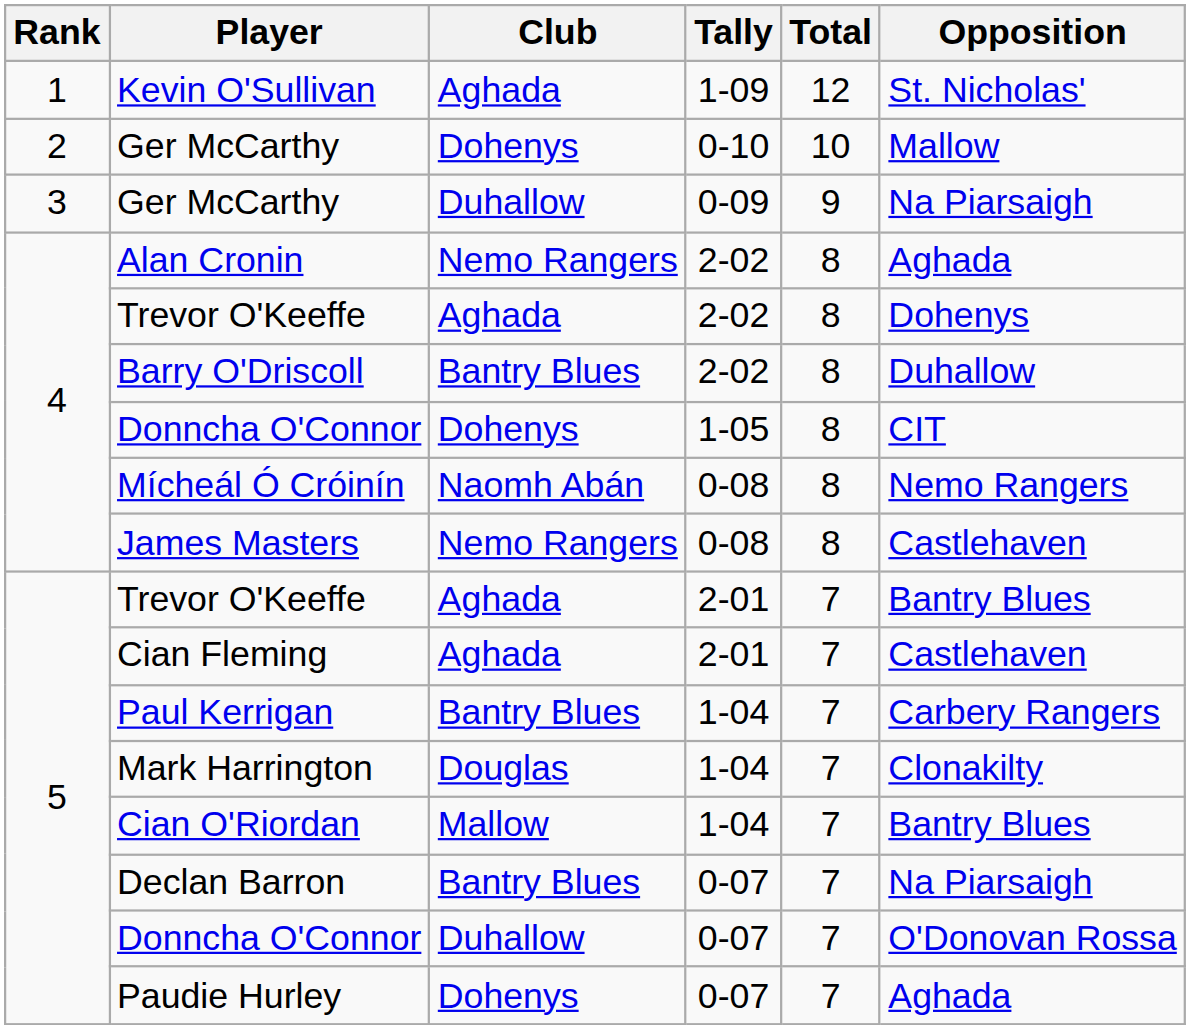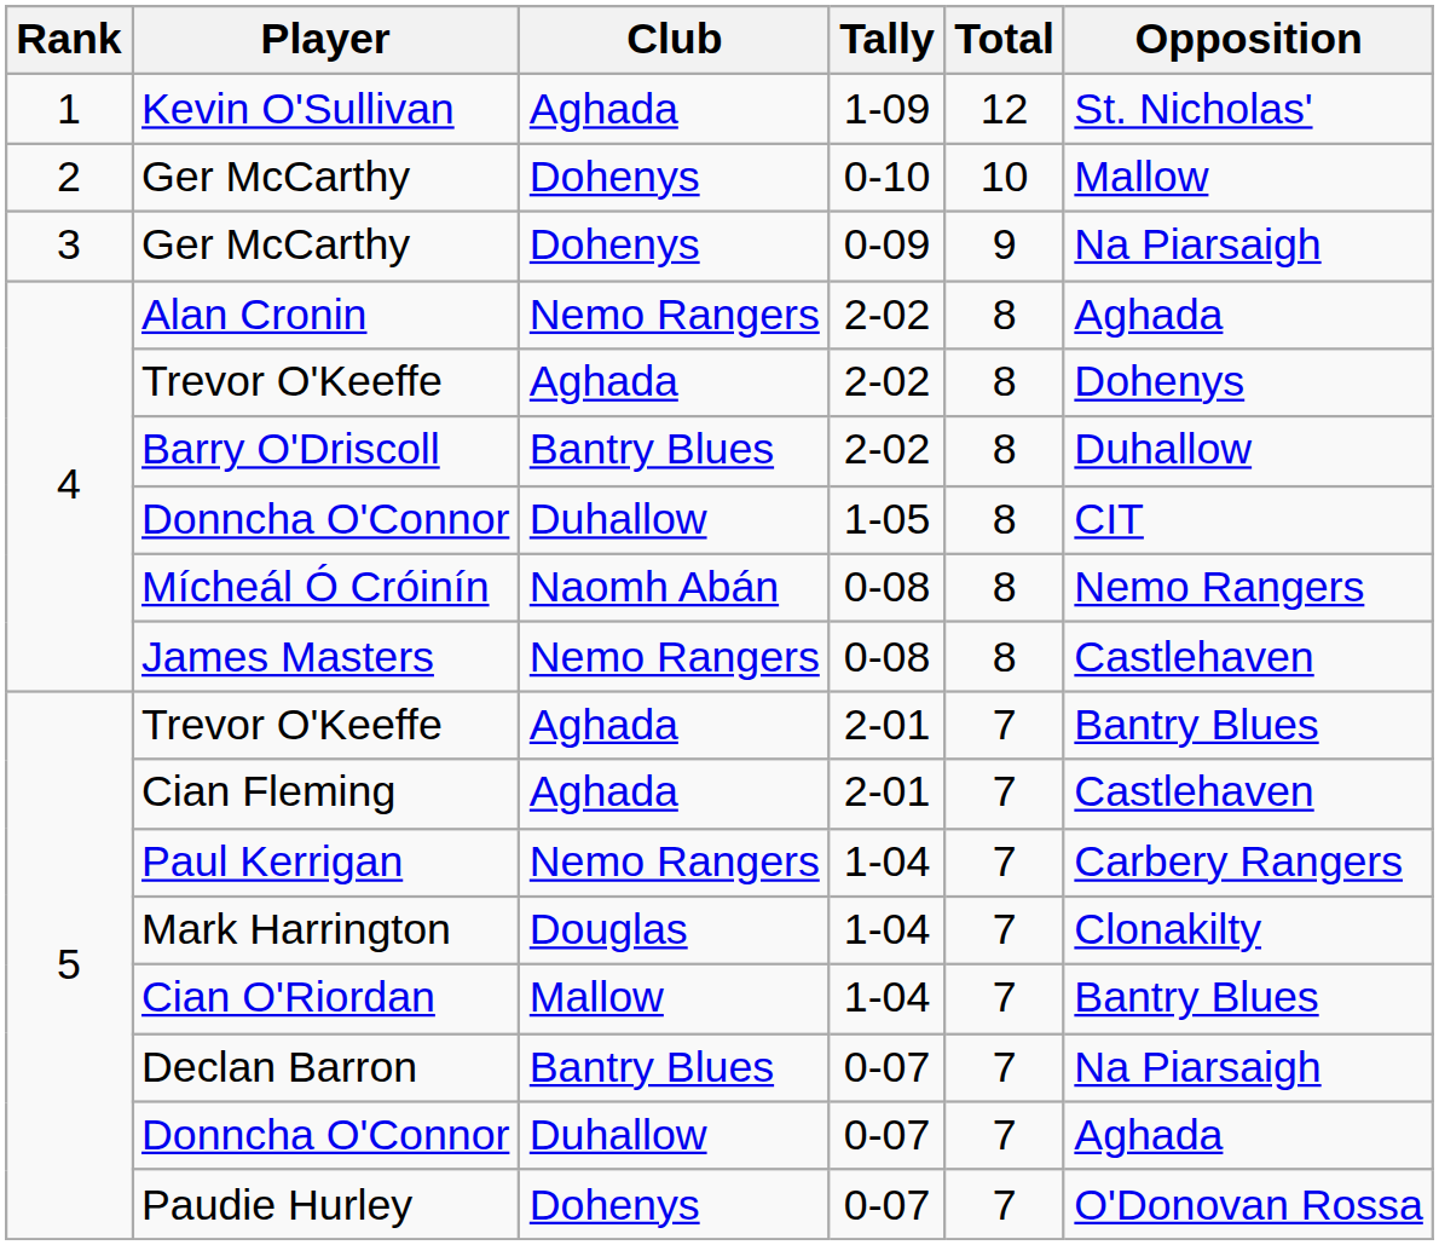 <table class="wikitable">
 <tr>
 <th>Rank</th>
 <th>Player</th>
 <th>Club</th>
 <th>Tally</th>
 <th>Total</th>
 <th>Opposition</th>
 </tr>
 <tr>
 <td rowspan="1" style="text-align:center;">1</td>
 <td><a href='#'>Kevin O'Sullivan</a></td>
 <td><a href='#'>Aghada</a></td>
 <td align=center>1-09</td>
 <td align=center>12</td>
 <td><a href='#'>St. Nicholas'</a></td>
 </tr>
 <tr>
 <td rowspan="1" style="text-align:center;">2</td>
 <td>Ger McCarthy</td>
 <td><a href='#'>Dohenys</a></td>
 <td align=center>0-10</td>
 <td align=center>10</td>
 <td><a href='#'>Mallow</a></td>
 </tr>
 <tr>
 <td rowspan="1" style="text-align:center;">3</td>
 <td>Ger McCarthy</td>
-<td><a href='#'>Duhallow</a></td>
+<td><a href='#'>Dohenys</a></td>
 <td align=center>0-09</td>
 <td align=center>9</td>
 <td><a href='#'>Na Piarsaigh</a></td>
 </tr>
 <tr>
 <td rowspan="6" style="text-align:center;">4</td>
 <td><a href='#'>Alan Cronin</a></td>
 <td><a href='#'>Nemo Rangers</a></td>
 <td align=center>2-02</td>
 <td align=center>8</td>
 <td><a href='#'>Aghada</a></td>
 </tr>
 <tr>
 <td>Trevor O'Keeffe</td>
 <td><a href='#'>Aghada</a></td>
 <td align=center>2-02</td>
 <td align=center>8</td>
 <td><a href='#'>Dohenys</a></td>
 </tr>
 <tr>
 <td><a href='#'>Barry O'Driscoll</a></td>
 <td><a href='#'>Bantry Blues</a></td>
 <td align=center>2-02</td>
 <td align=center>8</td>
 <td><a href='#'>Duhallow</a></td>
 </tr>
 <tr>
 <td><a href='#'>Donncha O'Connor</a></td>
-<td><a href='#'>Dohenys</a></td>
+<td><a href='#'>Duhallow</a></td>
 <td align=center>1-05</td>
 <td align=center>8</td>
 <td><a href='#'>CIT</a></td>
 </tr>
 <tr>
 <td><a href='#'>Mícheál Ó Cróinín</a></td>
 <td><a href='#'>Naomh Abán</a></td>
 <td align=center>0-08</td>
 <td align=center>8</td>
 <td><a href='#'>Nemo Rangers</a></td>
 </tr>
 <tr>
 <td><a href='#'>James Masters</a></td>
 <td><a href='#'>Nemo Rangers</a></td>
 <td align=center>0-08</td>
 <td align=center>8</td>
 <td><a href='#'>Castlehaven</a></td>
 </tr>
 <tr>
 <td rowspan="8" style="text-align:center;">5</td>
 <td>Trevor O'Keeffe</td>
 <td><a href='#'>Aghada</a></td>
 <td align=center>2-01</td>
 <td align=center>7</td>
 <td><a href='#'>Bantry Blues</a></td>
 </tr>
 <tr>
 <td>Cian Fleming</td>
 <td><a href='#'>Aghada</a></td>
 <td align=center>2-01</td>
 <td align=center>7</td>
 <td><a href='#'>Castlehaven</a></td>
 </tr>
 <tr>
 <td><a href='#'>Paul Kerrigan</a></td>
-<td><a href='#'>Bantry Blues</a></td>
+<td><a href='#'>Nemo Rangers</a></td>
 <td align=center>1-04</td>
 <td align=center>7</td>
 <td><a href='#'>Carbery Rangers</a></td>
 </tr>
 <tr>
 <td>Mark Harrington</td>
 <td><a href='#'>Douglas</a></td>
 <td align=center>1-04</td>
 <td align=center>7</td>
 <td><a href='#'>Clonakilty</a></td>
 </tr>
 <tr>
 <td><a href='#'>Cian O'Riordan</a></td>
 <td><a href='#'>Mallow</a></td>
 <td align=center>1-04</td>
 <td align=center>7</td>
 <td><a href='#'>Bantry Blues</a></td>
 </tr>
 <tr>
 <td>Declan Barron</td>
 <td><a href='#'>Bantry Blues</a></td>
 <td align=center>0-07</td>
 <td align=center>7</td>
 <td><a href='#'>Na Piarsaigh</a></td>
 </tr>
 <tr>
 <td><a href='#'>Donncha O'Connor</a></td>
 <td><a href='#'>Duhallow</a></td>
 <td align=center>0-07</td>
 <td align=center>7</td>
-<td><a href='#'>O'Donovan Rossa</a></td>
+<td><a href='#'>Aghada</a></td>
 </tr>
 <tr>
 <td>Paudie Hurley</td>
 <td><a href='#'>Dohenys</a></td>
 <td align=center>0-07</td>
 <td align=center>7</td>
-<td><a href='#'>Aghada</a></td>
+<td><a href='#'>O'Donovan Rossa</a></td>
 </tr>
 </table>
